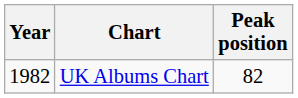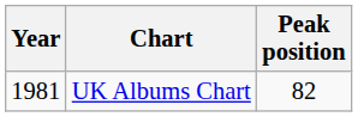 <table class="wikitable">
 <tr>
 <th>Year</th>
 <th>Chart</th>
 <th>Peak<br>position</th>
 </tr>
 <tr>
-<td align="center">1982</td>
+<td align="center">1981</td>
 <td align="left"><a href='#'>UK Albums Chart</a></td>
 <td align="center">82</td>
 </tr>
 </table>
